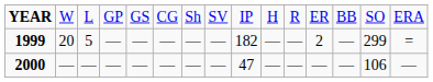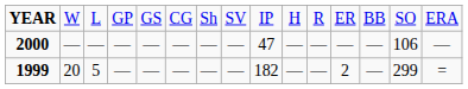 <table class="wikitable">
 <tr align=center>
 <td><strong>YEAR</strong></td>
 <td><a href='#'>W</a></td>
 <td><a href='#'>L</a></td>
 <td><a href='#'>GP</a></td>
 <td><a href='#'>GS</a></td>
 <td><a href='#'>CG</a></td>
 <td><a href='#'>Sh</a></td>
 <td><a href='#'>SV</a></td>
 <td><a href='#'>IP</a></td>
 <td><a href='#'>H</a></td>
 <td><a href='#'>R</a></td>
 <td><a href='#'>ER</a></td>
 <td><a href='#'>BB</a></td>
 <td><a href='#'>SO</a></td>
 <td><a href='#'>ERA</a></td>
 </tr>
 <tr align=center>
+<td><strong>2000</strong></td>
+<td>—</td>
+<td>—</td>
+<td>—</td>
+<td>—</td>
+<td>—</td>
+<td>—</td>
+<td>—</td>
+<td>47</td>
+<td>—</td>
+<td>—</td>
+<td>—</td>
+<td>—</td>
+<td>106</td>
+<td>—</td>
+</tr>
+<tr align=center>
 <td><strong>1999</strong></td>
 <td>20</td>
 <td>5</td>
 <td>—</td>
 <td>—</td>
 <td>—</td>
 <td>—</td>
 <td>—</td>
 <td>182</td>
 <td>—</td>
 <td>—</td>
 <td>2</td>
 <td>—</td>
 <td>299</td>
 <td>=</td>
 </tr>
-<tr align=center>
-<td><strong>2000</strong></td>
-<td>—</td>
-<td>—</td>
-<td>—</td>
-<td>—</td>
-<td>—</td>
-<td>—</td>
-<td>—</td>
-<td>47</td>
-<td>—</td>
-<td>—</td>
-<td>—</td>
-<td>—</td>
-<td>106</td>
-<td>—</td>
-</tr>
 </table>
